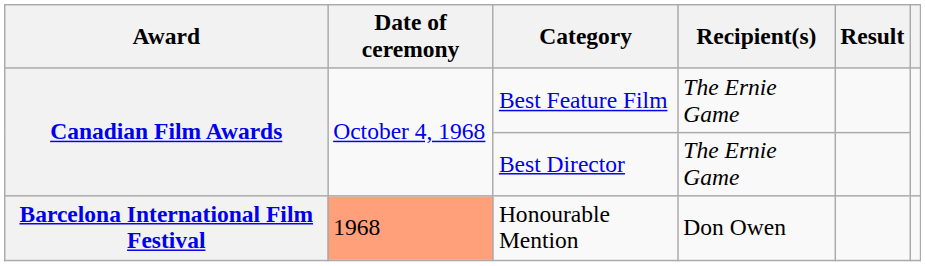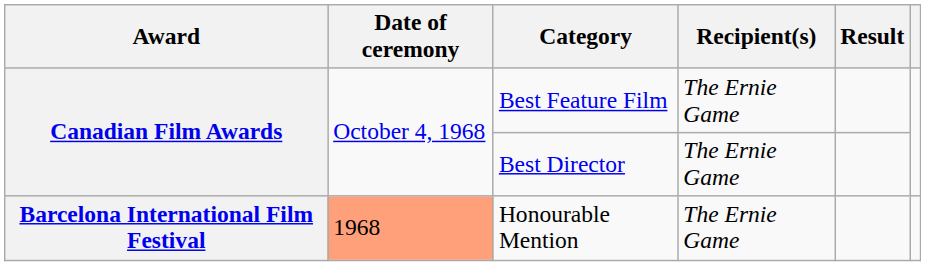 <table class="wikitable sortable plainrowheaders" style="width: 100%;">
 <tr>
 <th scope="col">Award</th>
 <th scope="col">Date of ceremony</th>
 <th scope="col">Category</th>
 <th scope="col">Recipient(s)</th>
 <th scope="col">Result</th>
 <th scope="col" class="unsortable"></th>
 </tr>
 <tr>
 <th rowspan="2" scope="row"><a href='#'>Canadian Film Awards</a></th>
 <td rowspan="2"><a href='#'>October 4, 1968</a></td>
 <td><a href='#'>Best Feature Film</a></td>
 <td><em>The Ernie Game</em></td>
 <td></td>
 <td align="center" rowspan="2"></td>
 </tr>
 <tr>
 <td><a href='#'>Best Director</a></td>
 <td><em>The Ernie Game</em></td>
 <td></td>
 </tr>
 <tr>
 <th scope="row"><a href='#'>Barcelona International Film Festival</a></th>
 <td style="background: lightsalmon;">1968</td>
 <td>Honourable Mention</td>
-<td>Don Owen</td>
+<td><em>The Ernie Game</em></td>
 <td></td>
 <td align="center"></td>
 </tr>
 </table>
